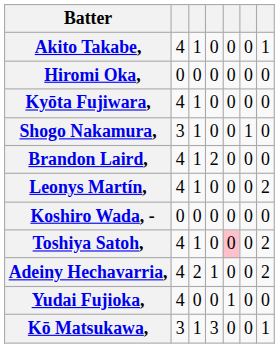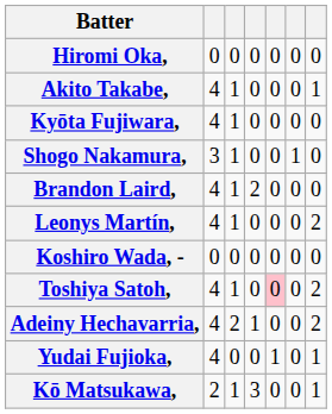 <table class="wikitable plainrowheaders">
 <tr>
 <th scope="col">Batter</th>
 <th scope="col"></th>
 <th scope="col"></th>
 <th scope="col"></th>
 <th scope="col"></th>
 <th scope="col"></th>
 <th scope="col"></th>
 </tr>
 <tr>
+<th scope="row">  <a href='#'>Hiromi Oka</a>, </th>
+<td>0</td>
+<td>0</td>
+<td>0</td>
+<td>0</td>
+<td>0</td>
+<td>0</td>
+</tr>
+<tr>
 <th scope="row"><a href='#'>Akito Takabe</a>, </th>
 <td>4</td>
 <td>1</td>
 <td>0</td>
 <td>0</td>
 <td>0</td>
 <td>1</td>
-</tr>
-<tr>
-<th scope="row">  <a href='#'>Hiromi Oka</a>, </th>
-<td>0</td>
-<td>0</td>
-<td>0</td>
-<td>0</td>
-<td>0</td>
-<td>0</td>
 </tr>
 <tr>
 <th scope="row"><a href='#'>Kyōta Fujiwara</a>, </th>
 <td>4</td>
 <td>1</td>
 <td>0</td>
 <td>0</td>
 <td>0</td>
 <td>0</td>
 </tr>
 <tr>
 <th scope="row"><a href='#'>Shogo Nakamura</a>, </th>
 <td>3</td>
 <td>1</td>
 <td>0</td>
 <td>0</td>
 <td>1</td>
 <td>0</td>
 </tr>
 <tr>
 <th scope="row"><a href='#'>Brandon Laird</a>, </th>
 <td>4</td>
 <td>1</td>
 <td>2</td>
 <td>0</td>
 <td>0</td>
 <td>0</td>
 </tr>
 <tr>
 <th scope="row"><a href='#'>Leonys Martín</a>, </th>
 <td>4</td>
 <td>1</td>
 <td>0</td>
 <td>0</td>
 <td>0</td>
 <td>2</td>
 </tr>
 <tr>
 <th scope="row">  <a href='#'>Koshiro Wada</a>, -</th>
 <td>0</td>
 <td>0</td>
 <td>0</td>
 <td>0</td>
 <td>0</td>
 <td>0</td>
 </tr>
 <tr>
 <th scope="row"><a href='#'>Toshiya Satoh</a>, </th>
 <td>4</td>
 <td>1</td>
 <td>0</td>
 <td style="background: pink;">0</td>
 <td>0</td>
 <td>2</td>
 </tr>
 <tr>
 <th scope="row"><a href='#'>Adeiny Hechavarria</a>, </th>
 <td>4</td>
 <td>2</td>
 <td>1</td>
 <td>0</td>
 <td>0</td>
 <td>2</td>
 </tr>
 <tr>
 <th scope="row"><a href='#'>Yudai Fujioka</a>, </th>
 <td>4</td>
 <td>0</td>
 <td>0</td>
 <td>1</td>
 <td>0</td>
-<td>0</td>
+<td>1</td>
 </tr>
 <tr>
 <th scope="row"><a href='#'>Kō Matsukawa</a>, </th>
-<td>3</td>
+<td>2</td>
 <td>1</td>
 <td>3</td>
 <td>0</td>
 <td>0</td>
 <td>1</td>
 </tr>
 </table>
